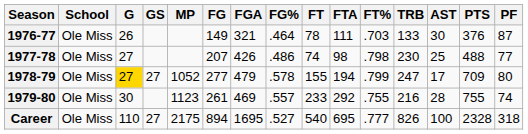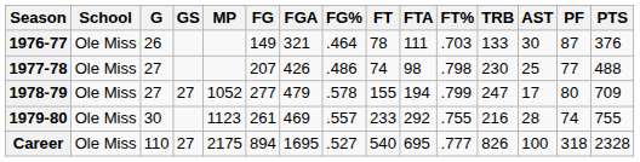 <table class="wikitable sortable mw-collapsible">
 <tr>
 <th>Season</th>
 <th>School</th>
 <th>G</th>
 <th>GS</th>
 <th>MP</th>
 <th>FG</th>
 <th>FGA</th>
 <th>FG%</th>
 <th>FT</th>
 <th>FTA</th>
 <th>FT%</th>
 <th>TRB</th>
 <th>AST</th>
+<th>PF</th>
 <th>PTS</th>
-<th>PF</th>
 </tr>
 <tr>
 <th>1976-77</th>
 <td>Ole Miss</td>
 <td>26</td>
 <td></td>
 <td></td>
 <td>149</td>
 <td>321</td>
 <td>.464</td>
 <td>78</td>
 <td>111</td>
 <td>.703</td>
 <td>133</td>
 <td>30</td>
+<td>87</td>
 <td>376</td>
-<td>87</td>
 </tr>
 <tr>
 <th>1977-78</th>
 <td>Ole Miss</td>
 <td>27</td>
 <td></td>
 <td></td>
 <td>207</td>
 <td>426</td>
 <td>.486</td>
 <td>74</td>
 <td>98</td>
 <td>.798</td>
 <td>230</td>
 <td>25</td>
+<td>77</td>
 <td>488</td>
-<td>77</td>
 </tr>
 <tr>
 <th>1978-79</th>
 <td>Ole Miss</td>
-<td style="background: gold;">27</td>
+<td>27</td>
 <td>27</td>
 <td>1052</td>
 <td>277</td>
 <td>479</td>
 <td>.578</td>
 <td>155</td>
 <td>194</td>
 <td>.799</td>
 <td>247</td>
 <td>17</td>
+<td>80</td>
 <td>709</td>
-<td>80</td>
 </tr>
 <tr>
 <th>1979-80</th>
 <td>Ole Miss</td>
 <td>30</td>
 <td></td>
 <td>1123</td>
 <td>261</td>
 <td>469</td>
 <td>.557</td>
 <td>233</td>
 <td>292</td>
 <td>.755</td>
 <td>216</td>
 <td>28</td>
+<td>74</td>
 <td>755</td>
-<td>74</td>
 </tr>
 <tr>
 <th>Career</th>
 <td>Ole Miss</td>
 <td>110</td>
 <td>27</td>
 <td>2175</td>
 <td>894</td>
 <td>1695</td>
 <td>.527</td>
 <td>540</td>
 <td>695</td>
 <td>.777</td>
 <td>826</td>
 <td>100</td>
+<td>318</td>
 <td>2328</td>
-<td>318</td>
 </tr>
 </table>
